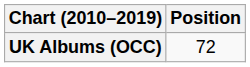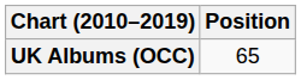 <table class="wikitable plainrowheaders" style="text-align:center">
 <tr>
 <th scope="col">Chart (2010–2019)</th>
 <th scope="col">Position</th>
 </tr>
 <tr>
 <th scope="row">UK Albums (OCC)</th>
-<td>72</td>
+<td>65</td>
 </tr>
 </table>
